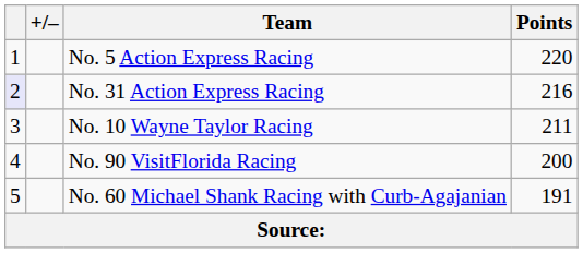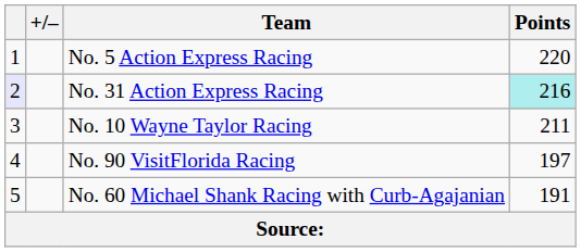 <table class="wikitable" style="font-size: 95%;">
 <tr>
 <th scope="col"></th>
 <th scope="col">+/–</th>
 <th scope="col">Team</th>
 <th scope="col">Points</th>
 </tr>
 <tr>
 <td align=center>1</td>
 <td align="left"></td>
 <td> No. 5 <a href='#'>Action Express Racing</a></td>
 <td align=right>220</td>
 </tr>
 <tr>
 <td align=center style="background: lavender;">2</td>
 <td align="left"></td>
 <td> No. 31 <a href='#'>Action Express Racing</a></td>
-<td align=right>216</td>
+<td align=right style="background: paleturquoise;">216</td>
 </tr>
 <tr>
 <td align=center>3</td>
 <td align="left"></td>
 <td> No. 10 <a href='#'>Wayne Taylor Racing</a></td>
 <td align=right>211</td>
 </tr>
 <tr>
 <td align=center>4</td>
 <td align="left"></td>
 <td> No. 90 <a href='#'>VisitFlorida Racing</a></td>
-<td align=right>200</td>
+<td align=right>197</td>
 </tr>
 <tr>
 <td align=center>5</td>
 <td align="left"></td>
 <td> No. 60 <a href='#'>Michael Shank Racing</a> with <a href='#'>Curb-Agajanian</a></td>
 <td align=right>191</td>
 </tr>
 <tr>
 <th colspan=5>Source:</th>
 </tr>
 </table>
